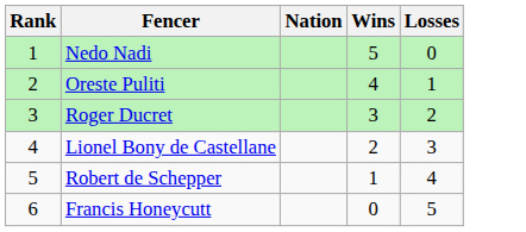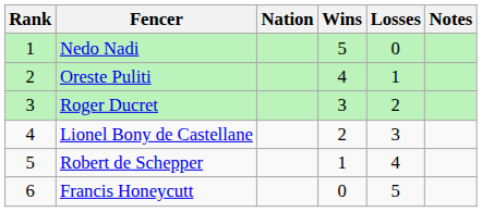 <table class="wikitable sortable" style="text-align:center">
 <tr>
 <th>Rank</th>
 <th>Fencer</th>
 <th>Nation</th>
 <th>Wins</th>
 <th>Losses</th>
+<th>Notes</th>
 </tr>
 <tr bgcolor=bbf3bb>
 <td>1</td>
 <td align=left><a href='#'>Nedo Nadi</a></td>
 <td align=left></td>
 <td>5</td>
 <td>0</td>
+<td></td>
 </tr>
 <tr bgcolor=bbf3bb>
 <td>2</td>
 <td align=left><a href='#'>Oreste Puliti</a></td>
 <td align=left></td>
 <td>4</td>
 <td>1</td>
+<td></td>
 </tr>
 <tr bgcolor=bbf3bb>
 <td>3</td>
 <td align=left><a href='#'>Roger Ducret</a></td>
 <td align=left></td>
 <td>3</td>
 <td>2</td>
+<td></td>
 </tr>
 <tr>
 <td>4</td>
 <td align=left><a href='#'>Lionel Bony de Castellane</a></td>
 <td align=left></td>
 <td>2</td>
 <td>3</td>
+<td></td>
 </tr>
 <tr>
 <td>5</td>
 <td align=left><a href='#'>Robert de Schepper</a></td>
 <td align=left></td>
 <td>1</td>
 <td>4</td>
+<td></td>
 </tr>
 <tr>
 <td>6</td>
 <td align=left><a href='#'>Francis Honeycutt</a></td>
 <td align=left></td>
 <td>0</td>
 <td>5</td>
+<td></td>
 </tr>
 </table>
